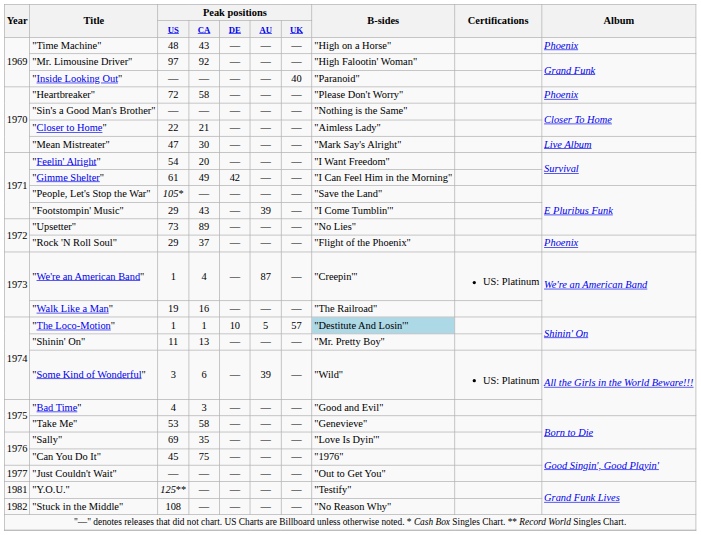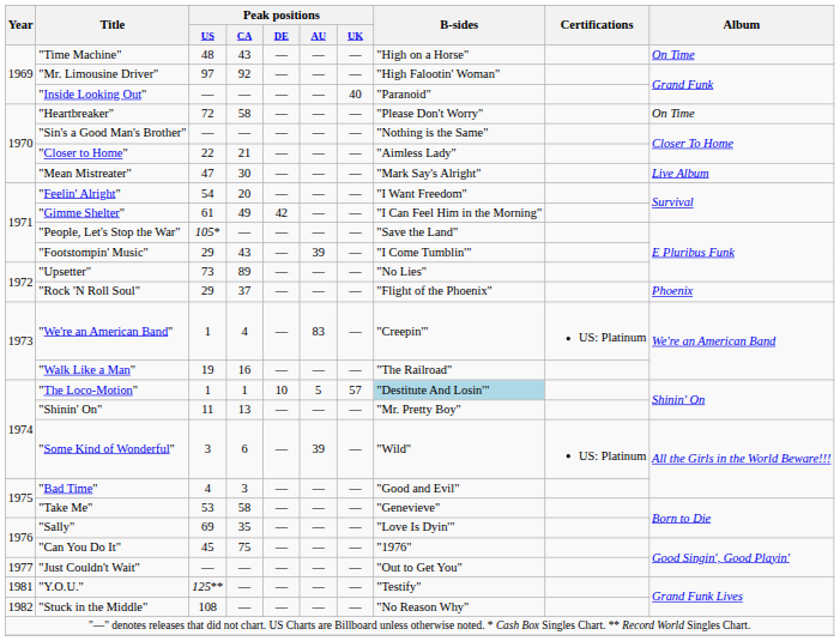 <table class="wikitable">
 <tr>
 <th rowspan="2">Year</th>
 <th rowspan="2">Title</th>
 <th colspan="5">Peak positions</th>
 <th rowspan="2">B-sides</th>
 <th rowspan="2">Certifications</th>
 <th rowspan="2">Album</th>
 </tr>
 <tr>
 <th width="40"><small><a href='#'>US</a><br></small></th>
 <th width="40"><small><a href='#'>CA</a><br></small></th>
 <th width="40"><small><a href='#'>DE</a><br></small></th>
 <th width="40"><small><a href='#'>AU</a></small></th>
 <th width="40"><small><a href='#'>UK</a><br></small></th>
 </tr>
 <tr>
 <td rowspan="3">1969</td>
 <td>"Time Machine"</td>
 <td align="center">48</td>
 <td align="center">43</td>
 <td align="center">—</td>
 <td align="center">—</td>
 <td align="center">—</td>
 <td>"High on a Horse"</td>
 <td></td>
-<td><em><a href='#'>Phoenix</a></em></td>
+<td><em><a href='#'>On Time</a></em></td>
 </tr>
 <tr>
 <td>"Mr. Limousine Driver"</td>
 <td align="center">97</td>
 <td align="center">92</td>
 <td align="center">—</td>
 <td align="center">—</td>
 <td align="center">—</td>
 <td>"High Falootin' Woman"</td>
 <td></td>
 <td rowspan="2"><em><a href='#'>Grand Funk</a></em></td>
 </tr>
 <tr>
 <td>"<a href='#'>Inside Looking Out</a>"</td>
 <td align="center">—</td>
 <td align="center">—</td>
 <td align="center">—</td>
 <td align="center">—</td>
 <td align="center">40</td>
 <td>"Paranoid"</td>
 <td></td>
 </tr>
 <tr>
 <td rowspan="4">1970</td>
 <td>"Heartbreaker"</td>
 <td align="center">72</td>
 <td align="center">58</td>
 <td align="center">—</td>
 <td align="center">—</td>
 <td align="center">—</td>
 <td>"Please Don't Worry"</td>
 <td></td>
-<td><em><a href='#'>Phoenix</a></em></td>
+<td><em>On Time</em></td>
 </tr>
 <tr>
 <td>"Sin's a Good Man's Brother"</td>
 <td align="center">—</td>
 <td align="center">—</td>
 <td align="center">—</td>
 <td align="center">—</td>
 <td align="center">—</td>
 <td>"Nothing is the Same"</td>
 <td></td>
 <td rowspan="2"><em><a href='#'>Closer To Home</a></em></td>
 </tr>
 <tr>
 <td>"<a href='#'>Closer to Home</a>"</td>
 <td align="center">22</td>
 <td align="center">21</td>
 <td align="center">—</td>
 <td align="center">—</td>
 <td align="center">—</td>
 <td>"Aimless Lady"</td>
 <td></td>
 </tr>
 <tr>
 <td>"Mean Mistreater"</td>
 <td align="center">47</td>
 <td align="center">30</td>
 <td align="center">—</td>
 <td align="center">—</td>
 <td align="center">—</td>
 <td>"Mark Say's Alright"</td>
 <td></td>
 <td><em><a href='#'>Live Album</a></em></td>
 </tr>
 <tr>
 <td rowspan="4">1971</td>
 <td>"<a href='#'>Feelin' Alright</a>"</td>
 <td align="center">54</td>
 <td align="center">20</td>
 <td align="center">—</td>
 <td align="center">—</td>
 <td align="center">—</td>
 <td>"I Want Freedom"</td>
 <td></td>
 <td rowspan="2"><em><a href='#'>Survival</a></em></td>
 </tr>
 <tr>
 <td>"<a href='#'>Gimme Shelter</a>"</td>
 <td align="center">61</td>
 <td align="center">49</td>
 <td align="center">42</td>
 <td align="center">—</td>
 <td align="center">—</td>
 <td>"I Can Feel Him in the Morning"</td>
 <td></td>
 </tr>
 <tr>
 <td>"People, Let's Stop the War"</td>
 <td align="center"><em>105</em>*</td>
 <td align="center">—</td>
 <td align="center">—</td>
 <td align="center">—</td>
 <td align="center">—</td>
 <td>"Save the Land"</td>
 <td></td>
 <td rowspan="3"><em><a href='#'>E Pluribus Funk</a></em></td>
 </tr>
 <tr>
 <td>"Footstompin' Music"</td>
 <td align="center">29</td>
 <td align="center">43</td>
 <td align="center">—</td>
 <td align="center">39</td>
 <td align="center">—</td>
 <td>"I Come Tumblin'"</td>
 <td></td>
 </tr>
 <tr>
 <td rowspan="2">1972</td>
 <td>"Upsetter"</td>
 <td align="center">73</td>
 <td align="center">89</td>
 <td align="center">—</td>
 <td align="center">—</td>
 <td align="center">—</td>
 <td>"No Lies"</td>
 <td></td>
 </tr>
 <tr>
 <td>"Rock 'N Roll Soul"</td>
 <td align="center">29</td>
 <td align="center">37</td>
 <td align="center">—</td>
 <td align="center">—</td>
 <td align="center">—</td>
 <td>"Flight of the Phoenix"</td>
 <td></td>
 <td><em><a href='#'>Phoenix</a></em></td>
 </tr>
 <tr>
 <td rowspan="2">1973</td>
 <td>"<a href='#'>We're an American Band</a>"</td>
 <td align="center">1</td>
 <td align="center">4</td>
 <td align="center">—</td>
-<td align="center">87</td>
+<td align="center">83</td>
 <td align="center">—</td>
 <td>"Creepin'"</td>
 <td><br><ul><li>US: Platinum</li></ul></td>
 <td rowspan="2"><em><a href='#'>We're an American Band</a></em></td>
 </tr>
 <tr>
 <td>"<a href='#'>Walk Like a Man</a>"</td>
 <td align="center">19</td>
 <td align="center">16</td>
 <td align="center">—</td>
 <td align="center">—</td>
 <td align="center">—</td>
 <td>"The Railroad"</td>
 <td></td>
 </tr>
 <tr>
 <td rowspan="3">1974</td>
 <td>"<a href='#'>The Loco-Motion</a>"</td>
 <td align="center">1</td>
 <td align="center">1</td>
 <td align="center">10</td>
 <td align="center">5</td>
 <td align="center">57</td>
 <td style="background: lightblue;">"Destitute And Losin'"</td>
 <td></td>
 <td rowspan="2"><em><a href='#'>Shinin' On</a></em></td>
 </tr>
 <tr>
 <td>"Shinin' On"</td>
 <td align="center">11</td>
 <td align="center">13</td>
 <td align="center">—</td>
 <td align="center">—</td>
 <td align="center">—</td>
 <td>"Mr. Pretty Boy"</td>
 <td></td>
 </tr>
 <tr>
 <td>"<a href='#'>Some Kind of Wonderful</a>"</td>
 <td align="center">3</td>
 <td align="center">6</td>
 <td align="center">—</td>
 <td align="center">39</td>
 <td align="center">—</td>
 <td>"Wild"</td>
 <td><br><ul><li>US: Platinum</li></ul></td>
 <td rowspan="2"><em><a href='#'>All the Girls in the World Beware!!!</a></em></td>
 </tr>
 <tr>
 <td rowspan="2">1975</td>
 <td>"<a href='#'>Bad Time</a>"</td>
 <td align="center">4</td>
 <td align="center">3</td>
 <td align="center">—</td>
 <td align="center">—</td>
 <td align="center">—</td>
 <td>"Good and Evil"</td>
 <td></td>
 </tr>
 <tr>
 <td>"Take Me"</td>
 <td align="center">53</td>
 <td align="center">58</td>
 <td align="center">—</td>
 <td align="center">—</td>
 <td align="center">—</td>
 <td>"Genevieve"</td>
 <td></td>
 <td rowspan="2"><em><a href='#'>Born to Die</a></em></td>
 </tr>
 <tr>
 <td rowspan="2">1976</td>
 <td>"Sally"</td>
 <td align="center">69</td>
 <td align="center">35</td>
 <td align="center">—</td>
 <td align="center">—</td>
 <td align="center">—</td>
 <td>"Love Is Dyin'"</td>
 <td></td>
 </tr>
 <tr>
 <td>"Can You Do It"</td>
 <td align="center">45</td>
 <td align="center">75</td>
 <td align="center">—</td>
 <td align="center">—</td>
 <td align="center">—</td>
 <td>"1976"</td>
 <td></td>
 <td rowspan="2"><em><a href='#'>Good Singin', Good Playin'</a></em></td>
 </tr>
 <tr>
 <td>1977</td>
 <td>"Just Couldn't Wait"</td>
 <td align="center">—</td>
 <td align="center">—</td>
 <td align="center">—</td>
 <td align="center">—</td>
 <td align="center">—</td>
 <td>"Out to Get You"</td>
 <td></td>
 </tr>
 <tr>
 <td>1981</td>
 <td>"Y.O.U."</td>
 <td align="center"><em>125</em>**</td>
 <td align="center">—</td>
 <td align="center">—</td>
 <td align="center">—</td>
 <td align="center">—</td>
 <td>"Testify"</td>
 <td></td>
 <td rowspan="2"><em><a href='#'>Grand Funk Lives</a></em></td>
 </tr>
 <tr>
 <td>1982</td>
 <td>"Stuck in the Middle"</td>
 <td align="center">108</td>
 <td align="center">—</td>
 <td align="center">—</td>
 <td align="center">—</td>
 <td align="center">—</td>
 <td>"No Reason Why"</td>
 <td></td>
 </tr>
 <tr>
 <td colspan="10" align="center" style="font-size:90%">"—" denotes releases that did not chart. US Charts are Billboard unless otherwise noted. * <em>Cash Box</em> Singles Chart. ** <em>Record World</em> Singles Chart.</td>
 </tr>
 <tr>
 </tr>
 </table>
